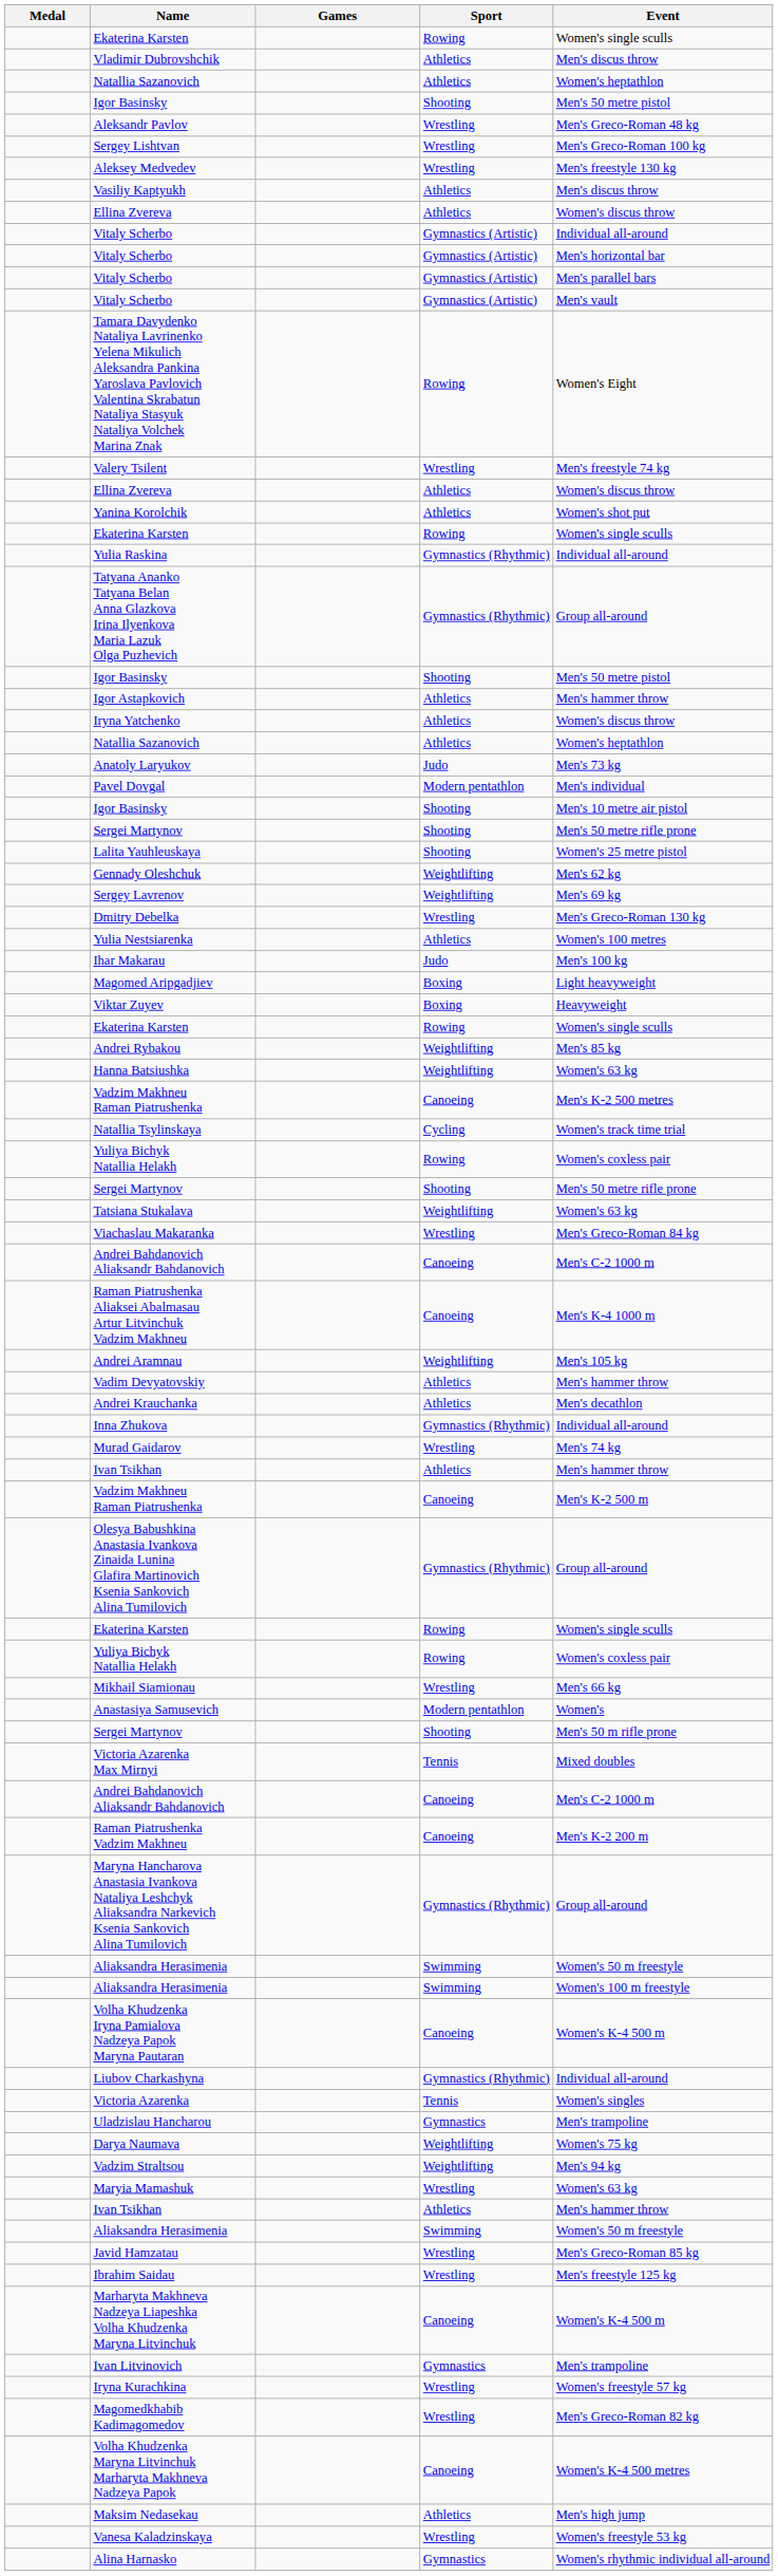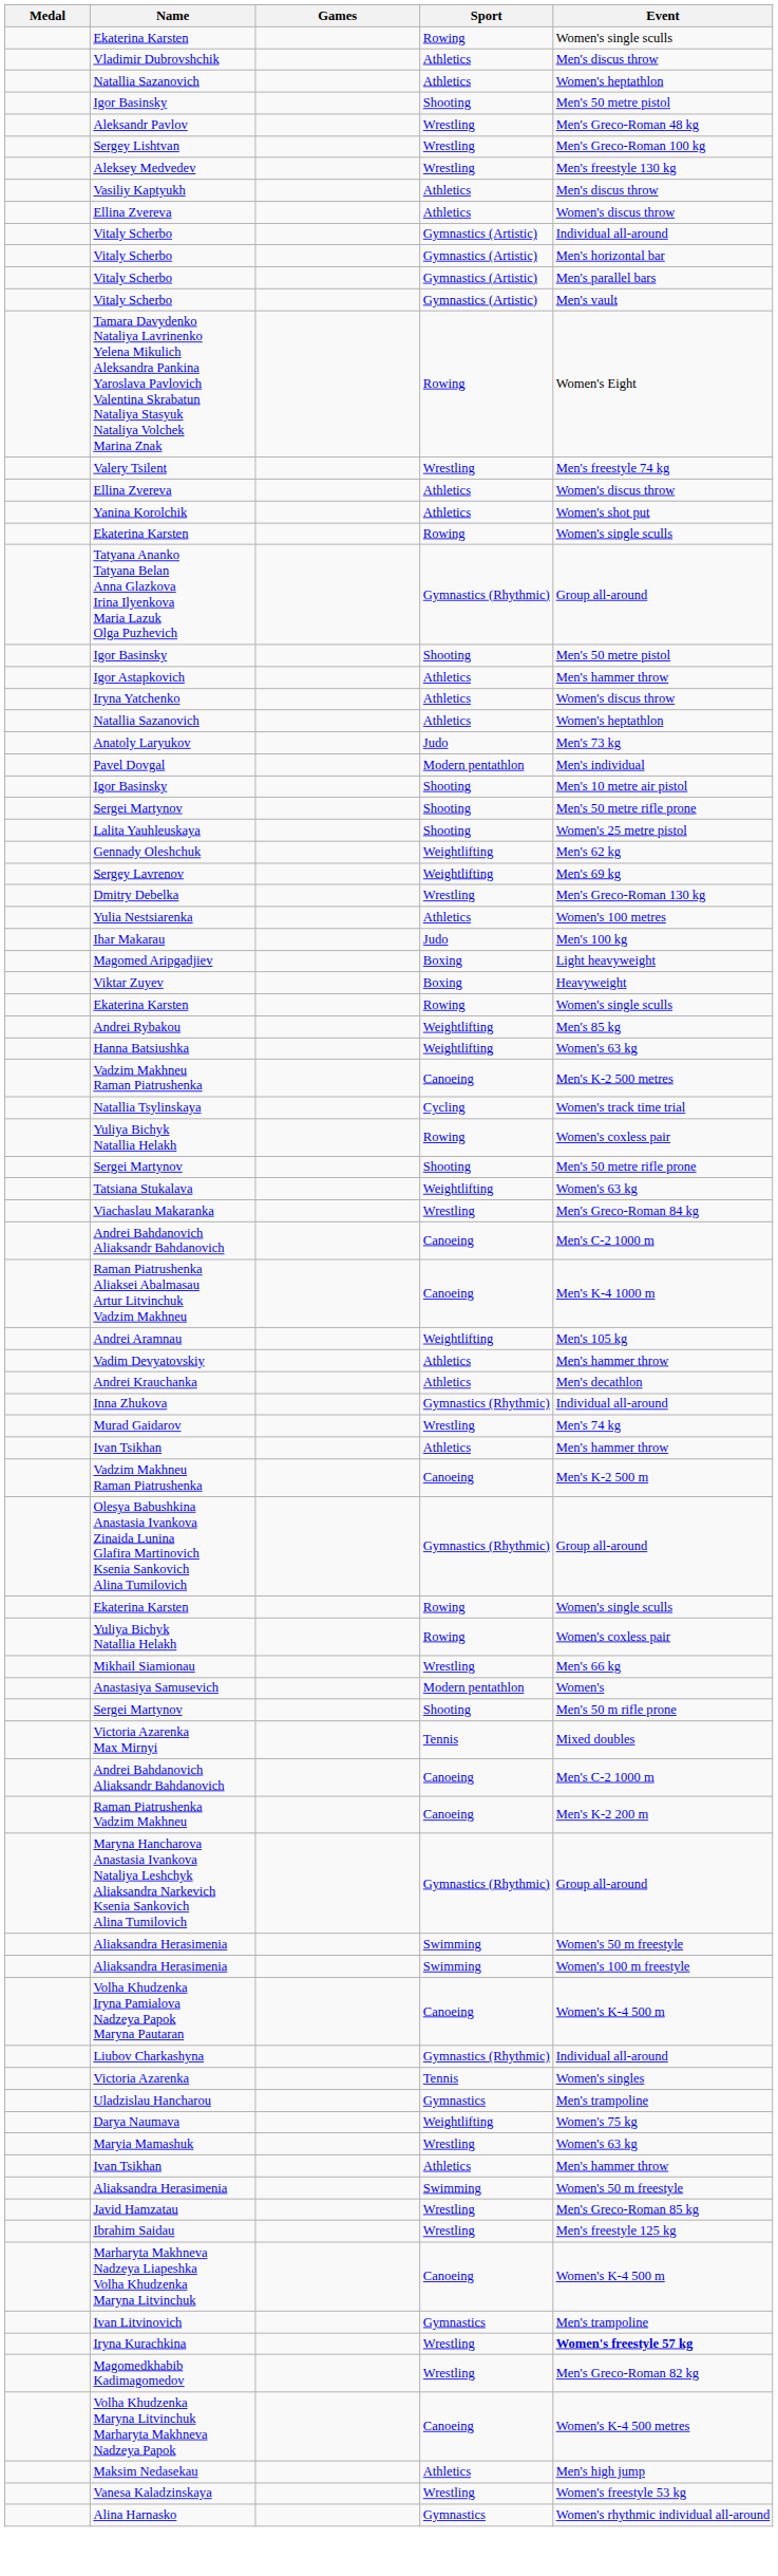 <table class="wikitable sortable" style="font-size:90%">
 <tr>
 <th style="width:6em">Medal</th>
 <th style="width:12em">Name</th>
 <th style="width:12em">Games</th>
 <th>Sport</th>
 <th>Event</th>
 </tr>
 <tr>
 <td></td>
 <td><a href='#'>Ekaterina Karsten</a></td>
 <td></td>
 <td> <a href='#'>Rowing</a></td>
 <td>Women's single sculls</td>
 </tr>
 <tr>
 <td></td>
 <td><a href='#'>Vladimir Dubrovshchik</a></td>
 <td></td>
 <td> <a href='#'>Athletics</a></td>
 <td><a href='#'>Men's discus throw</a></td>
 </tr>
 <tr>
 <td></td>
 <td><a href='#'>Natallia Sazanovich</a></td>
 <td></td>
 <td> <a href='#'>Athletics</a></td>
 <td><a href='#'>Women's heptathlon</a></td>
 </tr>
 <tr>
 <td></td>
 <td><a href='#'>Igor Basinsky</a></td>
 <td></td>
 <td> <a href='#'>Shooting</a></td>
 <td><a href='#'>Men's 50 metre pistol</a></td>
 </tr>
 <tr>
 <td></td>
 <td><a href='#'>Aleksandr Pavlov</a></td>
 <td></td>
 <td> <a href='#'>Wrestling</a></td>
 <td><a href='#'>Men's Greco-Roman 48 kg</a></td>
 </tr>
 <tr>
 <td></td>
 <td><a href='#'>Sergey Lishtvan</a></td>
 <td></td>
 <td> <a href='#'>Wrestling</a></td>
 <td><a href='#'>Men's Greco-Roman 100 kg</a></td>
 </tr>
 <tr>
 <td></td>
 <td><a href='#'>Aleksey Medvedev</a></td>
 <td></td>
 <td> <a href='#'>Wrestling</a></td>
 <td><a href='#'>Men's freestyle 130 kg</a></td>
 </tr>
 <tr>
 <td></td>
 <td><a href='#'>Vasiliy Kaptyukh</a></td>
 <td></td>
 <td> <a href='#'>Athletics</a></td>
 <td><a href='#'>Men's discus throw</a></td>
 </tr>
 <tr>
 <td></td>
 <td><a href='#'>Ellina Zvereva</a></td>
 <td></td>
 <td> <a href='#'>Athletics</a></td>
 <td><a href='#'>Women's discus throw</a></td>
 </tr>
 <tr>
 <td></td>
 <td><a href='#'>Vitaly Scherbo</a></td>
 <td></td>
 <td> <a href='#'>Gymnastics (Artistic)</a></td>
 <td><a href='#'>Individual all-around</a></td>
 </tr>
 <tr>
 <td></td>
 <td><a href='#'>Vitaly Scherbo</a></td>
 <td></td>
 <td> <a href='#'>Gymnastics (Artistic)</a></td>
 <td><a href='#'>Men's horizontal bar</a></td>
 </tr>
 <tr>
 <td></td>
 <td><a href='#'>Vitaly Scherbo</a></td>
 <td></td>
 <td> <a href='#'>Gymnastics (Artistic)</a></td>
 <td><a href='#'>Men's parallel bars</a></td>
 </tr>
 <tr>
 <td></td>
 <td><a href='#'>Vitaly Scherbo</a></td>
 <td></td>
 <td> <a href='#'>Gymnastics (Artistic)</a></td>
 <td><a href='#'>Men's vault</a></td>
 </tr>
 <tr>
 <td></td>
 <td><a href='#'>Tamara Davydenko</a><br> <a href='#'>Nataliya Lavrinenko</a><br> <a href='#'>Yelena Mikulich</a><br> <a href='#'>Aleksandra Pankina</a><br> <a href='#'>Yaroslava Pavlovich</a><br> <a href='#'>Valentina Skrabatun</a><br><a href='#'>Nataliya Stasyuk</a><br><a href='#'>Nataliya Volchek</a> <br><a href='#'>Marina Znak</a></td>
 <td></td>
 <td> <a href='#'>Rowing</a></td>
 <td>Women's Eight</td>
 </tr>
 <tr>
 <td></td>
 <td><a href='#'>Valery Tsilent</a></td>
 <td></td>
 <td> <a href='#'>Wrestling</a></td>
 <td><a href='#'>Men's freestyle 74 kg</a></td>
 </tr>
 <tr>
 <td></td>
 <td><a href='#'>Ellina Zvereva</a></td>
 <td></td>
 <td> <a href='#'>Athletics</a></td>
 <td><a href='#'>Women's discus throw</a></td>
 </tr>
 <tr>
 <td></td>
 <td><a href='#'>Yanina Korolchik</a></td>
 <td></td>
 <td> <a href='#'>Athletics</a></td>
 <td><a href='#'>Women's shot put</a></td>
 </tr>
 <tr>
 <td></td>
 <td><a href='#'>Ekaterina Karsten</a></td>
 <td></td>
 <td> <a href='#'>Rowing</a></td>
 <td><a href='#'>Women's single sculls</a></td>
-</tr>
-<tr>
-<td></td>
-<td><a href='#'>Yulia Raskina</a></td>
-<td></td>
-<td> <a href='#'>Gymnastics (Rhythmic)</a></td>
-<td><a href='#'>Individual all-around</a></td>
 </tr>
 <tr>
 <td></td>
 <td><a href='#'>Tatyana Ananko</a><br> <a href='#'>Tatyana Belan</a><br> <a href='#'>Anna Glazkova</a><br> <a href='#'>Irina Ilyenkova</a><br> <a href='#'>Maria Lazuk</a><br> <a href='#'>Olga Puzhevich</a></td>
 <td></td>
 <td> <a href='#'>Gymnastics (Rhythmic)</a></td>
 <td><a href='#'>Group all-around</a></td>
 </tr>
 <tr>
 <td></td>
 <td><a href='#'>Igor Basinsky</a></td>
 <td></td>
 <td> <a href='#'>Shooting</a></td>
 <td><a href='#'>Men's 50 metre pistol</a></td>
 </tr>
 <tr>
 <td></td>
 <td><a href='#'>Igor Astapkovich</a></td>
 <td></td>
 <td> <a href='#'>Athletics</a></td>
 <td><a href='#'>Men's hammer throw</a></td>
 </tr>
 <tr>
 <td></td>
 <td><a href='#'>Iryna Yatchenko</a></td>
 <td></td>
 <td> <a href='#'>Athletics</a></td>
 <td><a href='#'>Women's discus throw</a></td>
 </tr>
 <tr>
 <td></td>
 <td><a href='#'>Natallia Sazanovich</a></td>
 <td></td>
 <td> <a href='#'>Athletics</a></td>
 <td><a href='#'>Women's heptathlon</a></td>
 </tr>
 <tr>
 <td></td>
 <td><a href='#'>Anatoly Laryukov</a></td>
 <td></td>
 <td> <a href='#'>Judo</a></td>
 <td><a href='#'>Men's 73 kg</a></td>
 </tr>
 <tr>
 <td></td>
 <td><a href='#'>Pavel Dovgal</a></td>
 <td></td>
 <td> <a href='#'>Modern pentathlon</a></td>
 <td><a href='#'>Men's individual</a></td>
 </tr>
 <tr>
 <td></td>
 <td><a href='#'>Igor Basinsky</a></td>
 <td></td>
 <td> <a href='#'>Shooting</a></td>
 <td><a href='#'>Men's 10 metre air pistol</a></td>
 </tr>
 <tr>
 <td></td>
 <td><a href='#'>Sergei Martynov</a></td>
 <td></td>
 <td> <a href='#'>Shooting</a></td>
 <td><a href='#'>Men's 50 metre rifle prone</a></td>
 </tr>
 <tr>
 <td></td>
 <td><a href='#'>Lalita Yauhleuskaya</a></td>
 <td></td>
 <td> <a href='#'>Shooting</a></td>
 <td><a href='#'>Women's 25 metre pistol</a></td>
 </tr>
 <tr>
 <td></td>
 <td><a href='#'>Gennady Oleshchuk</a></td>
 <td></td>
 <td> <a href='#'>Weightlifting</a></td>
 <td><a href='#'>Men's 62 kg</a></td>
 </tr>
 <tr>
 <td></td>
 <td><a href='#'>Sergey Lavrenov</a></td>
 <td></td>
 <td> <a href='#'>Weightlifting</a></td>
 <td><a href='#'>Men's 69 kg</a></td>
 </tr>
 <tr>
 <td></td>
 <td><a href='#'>Dmitry Debelka</a></td>
 <td></td>
 <td> <a href='#'>Wrestling</a></td>
 <td><a href='#'>Men's Greco-Roman 130 kg</a></td>
 </tr>
 <tr>
 <td></td>
 <td><a href='#'>Yulia Nestsiarenka</a></td>
 <td></td>
 <td> <a href='#'>Athletics</a></td>
 <td><a href='#'>Women's 100 metres</a></td>
 </tr>
 <tr>
 <td></td>
 <td><a href='#'>Ihar Makarau</a></td>
 <td></td>
 <td> <a href='#'>Judo</a></td>
 <td><a href='#'>Men's 100 kg</a></td>
 </tr>
 <tr>
 <td></td>
 <td><a href='#'>Magomed Aripgadjiev</a></td>
 <td></td>
 <td> <a href='#'>Boxing</a></td>
 <td><a href='#'>Light heavyweight</a></td>
 </tr>
 <tr>
 <td></td>
 <td><a href='#'>Viktar Zuyev</a></td>
 <td></td>
 <td> <a href='#'>Boxing</a></td>
 <td><a href='#'>Heavyweight</a></td>
 </tr>
 <tr>
 <td></td>
 <td><a href='#'>Ekaterina Karsten</a></td>
 <td></td>
 <td> <a href='#'>Rowing</a></td>
 <td><a href='#'>Women's single sculls</a></td>
 </tr>
 <tr>
 <td></td>
 <td><a href='#'>Andrei Rybakou</a></td>
 <td></td>
 <td> <a href='#'>Weightlifting</a></td>
 <td><a href='#'>Men's 85 kg</a></td>
 </tr>
 <tr>
 <td></td>
 <td><a href='#'>Hanna Batsiushka</a></td>
 <td></td>
 <td> <a href='#'>Weightlifting</a></td>
 <td><a href='#'>Women's 63 kg</a></td>
 </tr>
 <tr>
 <td></td>
 <td><a href='#'>Vadzim Makhneu</a><br><a href='#'>Raman Piatrushenka</a></td>
 <td></td>
 <td> <a href='#'>Canoeing</a></td>
 <td><a href='#'>Men's K-2 500 metres</a></td>
 </tr>
 <tr>
 <td></td>
 <td><a href='#'>Natallia Tsylinskaya</a></td>
 <td></td>
 <td> <a href='#'>Cycling</a></td>
 <td><a href='#'>Women's track time trial</a></td>
 </tr>
 <tr>
 <td></td>
 <td><a href='#'>Yuliya Bichyk</a><br><a href='#'>Natallia Helakh</a></td>
 <td></td>
 <td> <a href='#'>Rowing</a></td>
 <td><a href='#'>Women's coxless pair</a></td>
 </tr>
 <tr>
 <td></td>
 <td><a href='#'>Sergei Martynov</a></td>
 <td></td>
 <td> <a href='#'>Shooting</a></td>
 <td><a href='#'>Men's 50 metre rifle prone</a></td>
 </tr>
 <tr>
 <td></td>
 <td><a href='#'>Tatsiana Stukalava</a></td>
 <td></td>
 <td> <a href='#'>Weightlifting</a></td>
 <td><a href='#'>Women's 63 kg</a></td>
 </tr>
 <tr>
 <td></td>
 <td><a href='#'>Viachaslau Makaranka</a></td>
 <td></td>
 <td> <a href='#'>Wrestling</a></td>
 <td><a href='#'>Men's Greco-Roman 84 kg</a></td>
 </tr>
 <tr>
 <td></td>
 <td><a href='#'>Andrei Bahdanovich</a><br><a href='#'>Aliaksandr Bahdanovich</a></td>
 <td></td>
 <td> <a href='#'>Canoeing</a></td>
 <td><a href='#'>Men's C-2 1000 m</a></td>
 </tr>
 <tr>
 <td></td>
 <td><a href='#'>Raman Piatrushenka</a><br><a href='#'>Aliaksei Abalmasau</a><br><a href='#'>Artur Litvinchuk</a><br><a href='#'>Vadzim Makhneu</a></td>
 <td></td>
 <td> <a href='#'>Canoeing</a></td>
 <td><a href='#'>Men's K-4 1000 m</a></td>
 </tr>
 <tr>
 <td></td>
 <td><a href='#'>Andrei Aramnau</a></td>
 <td></td>
 <td> <a href='#'>Weightlifting</a></td>
 <td><a href='#'>Men's 105 kg</a></td>
 </tr>
 <tr>
 <td></td>
 <td><a href='#'>Vadim Devyatovskiy</a></td>
 <td></td>
 <td> <a href='#'>Athletics</a></td>
 <td><a href='#'>Men's hammer throw</a></td>
 </tr>
 <tr>
 <td></td>
 <td><a href='#'>Andrei Krauchanka</a></td>
 <td></td>
 <td> <a href='#'>Athletics</a></td>
 <td><a href='#'>Men's decathlon</a></td>
 </tr>
 <tr>
 <td></td>
 <td><a href='#'>Inna Zhukova</a></td>
 <td></td>
 <td> <a href='#'>Gymnastics (Rhythmic)</a></td>
 <td><a href='#'>Individual all-around</a></td>
 </tr>
 <tr>
 <td></td>
 <td><a href='#'>Murad Gaidarov</a></td>
 <td></td>
 <td> <a href='#'>Wrestling</a></td>
 <td><a href='#'>Men's 74 kg</a></td>
 </tr>
 <tr>
 <td></td>
 <td><a href='#'>Ivan Tsikhan</a></td>
 <td></td>
 <td> <a href='#'>Athletics</a></td>
 <td><a href='#'>Men's hammer throw</a></td>
 </tr>
 <tr>
 <td></td>
 <td><a href='#'>Vadzim Makhneu</a><br> <a href='#'>Raman Piatrushenka</a></td>
 <td></td>
 <td> <a href='#'>Canoeing</a></td>
 <td><a href='#'>Men's K-2 500 m</a></td>
 </tr>
 <tr>
 <td></td>
 <td><a href='#'>Olesya Babushkina</a><br> <a href='#'>Anastasia Ivankova</a><br> <a href='#'>Zinaida Lunina</a><br> <a href='#'>Glafira Martinovich</a><br> <a href='#'>Ksenia Sankovich</a><br> <a href='#'>Alina Tumilovich</a></td>
 <td></td>
 <td> <a href='#'>Gymnastics (Rhythmic)</a></td>
 <td><a href='#'>Group all-around</a></td>
 </tr>
 <tr>
 <td></td>
 <td><a href='#'>Ekaterina Karsten</a></td>
 <td></td>
 <td> <a href='#'>Rowing</a></td>
 <td><a href='#'>Women's single sculls</a></td>
 </tr>
 <tr>
 <td></td>
 <td><a href='#'>Yuliya Bichyk</a><br><a href='#'>Natallia Helakh</a></td>
 <td></td>
 <td> <a href='#'>Rowing</a></td>
 <td><a href='#'>Women's coxless pair</a></td>
 </tr>
 <tr>
 <td></td>
 <td><a href='#'>Mikhail Siamionau</a></td>
 <td></td>
 <td> <a href='#'>Wrestling</a></td>
 <td><a href='#'>Men's 66 kg</a></td>
 </tr>
 <tr>
 <td></td>
 <td><a href='#'>Anastasiya Samusevich</a></td>
 <td></td>
 <td> <a href='#'>Modern pentathlon</a></td>
 <td><a href='#'>Women's</a></td>
 </tr>
 <tr>
 <td></td>
 <td><a href='#'>Sergei Martynov</a></td>
 <td></td>
 <td> <a href='#'>Shooting</a></td>
 <td><a href='#'>Men's 50 m rifle prone</a></td>
 </tr>
 <tr>
 <td></td>
 <td><a href='#'>Victoria Azarenka</a><br><a href='#'>Max Mirnyi</a></td>
 <td></td>
 <td> <a href='#'>Tennis</a></td>
 <td><a href='#'>Mixed doubles</a></td>
 </tr>
 <tr>
 <td></td>
 <td><a href='#'>Andrei Bahdanovich</a><br><a href='#'>Aliaksandr Bahdanovich</a></td>
 <td></td>
 <td> <a href='#'>Canoeing</a></td>
 <td><a href='#'>Men's C-2 1000 m</a></td>
 </tr>
 <tr>
 <td></td>
 <td><a href='#'>Raman Piatrushenka</a><br><a href='#'>Vadzim Makhneu</a></td>
 <td></td>
 <td> <a href='#'>Canoeing</a></td>
 <td><a href='#'>Men's K-2 200 m</a></td>
 </tr>
 <tr>
 <td></td>
 <td><a href='#'>Maryna Hancharova</a><br> <a href='#'>Anastasia Ivankova</a><br> <a href='#'>Nataliya Leshchyk</a><br> <a href='#'>Aliaksandra Narkevich</a><br> <a href='#'>Ksenia Sankovich</a><br> <a href='#'>Alina Tumilovich</a></td>
 <td></td>
 <td> <a href='#'>Gymnastics (Rhythmic)</a></td>
 <td><a href='#'>Group all-around</a></td>
 </tr>
 <tr>
 <td></td>
 <td><a href='#'>Aliaksandra Herasimenia</a></td>
 <td></td>
 <td> <a href='#'>Swimming</a></td>
 <td><a href='#'>Women's 50 m freestyle</a></td>
 </tr>
 <tr>
 <td></td>
 <td><a href='#'>Aliaksandra Herasimenia</a></td>
 <td></td>
 <td> <a href='#'>Swimming</a></td>
 <td><a href='#'>Women's 100 m freestyle</a></td>
 </tr>
 <tr>
 <td></td>
 <td><a href='#'>Volha Khudzenka</a><br><a href='#'>Iryna Pamialova</a><br><a href='#'>Nadzeya Papok</a><br><a href='#'>Maryna Pautaran</a></td>
 <td></td>
 <td> <a href='#'>Canoeing</a></td>
 <td><a href='#'>Women's K-4 500 m</a></td>
 </tr>
 <tr>
 <td></td>
 <td><a href='#'>Liubov Charkashyna</a></td>
 <td></td>
 <td> <a href='#'>Gymnastics (Rhythmic)</a></td>
 <td><a href='#'>Individual all-around</a></td>
 </tr>
 <tr>
 <td></td>
 <td><a href='#'>Victoria Azarenka</a></td>
 <td></td>
 <td> <a href='#'>Tennis</a></td>
 <td><a href='#'>Women's singles</a></td>
 </tr>
 <tr>
 <td></td>
 <td><a href='#'>Uladzislau Hancharou</a></td>
 <td></td>
 <td> <a href='#'>Gymnastics</a></td>
 <td><a href='#'>Men's trampoline</a></td>
 </tr>
 <tr>
 <td></td>
 <td><a href='#'>Darya Naumava</a></td>
 <td></td>
 <td> <a href='#'>Weightlifting</a></td>
 <td><a href='#'>Women's 75 kg</a></td>
 </tr>
 <tr>
 <td></td>
-<td><a href='#'>Vadzim Straltsou</a></td>
-<td></td>
-<td> <a href='#'>Weightlifting</a></td>
-<td><a href='#'>Men's 94 kg</a></td>
-</tr>
-<tr>
-<td></td>
 <td><a href='#'>Maryia Mamashuk</a></td>
 <td></td>
 <td> <a href='#'>Wrestling</a></td>
 <td><a href='#'>Women's 63 kg</a></td>
 </tr>
 <tr>
 <td></td>
 <td><a href='#'>Ivan Tsikhan</a></td>
 <td></td>
 <td> <a href='#'>Athletics</a></td>
 <td><a href='#'>Men's hammer throw</a></td>
 </tr>
 <tr>
 <td></td>
 <td><a href='#'>Aliaksandra Herasimenia</a></td>
 <td></td>
 <td> <a href='#'>Swimming</a></td>
 <td><a href='#'>Women's 50 m freestyle</a></td>
 </tr>
 <tr>
 <td></td>
 <td><a href='#'>Javid Hamzatau</a></td>
 <td></td>
 <td> <a href='#'>Wrestling</a></td>
 <td><a href='#'>Men's Greco-Roman 85 kg</a></td>
 </tr>
 <tr>
 <td></td>
 <td><a href='#'>Ibrahim Saidau</a></td>
 <td></td>
 <td> <a href='#'>Wrestling</a></td>
 <td><a href='#'>Men's freestyle 125 kg</a></td>
 </tr>
 <tr>
 <td></td>
 <td><a href='#'>Marharyta Makhneva</a><br><a href='#'>Nadzeya Liapeshka</a><br><a href='#'>Volha Khudzenka</a><br><a href='#'>Maryna Litvinchuk</a></td>
 <td></td>
 <td> <a href='#'>Canoeing</a></td>
 <td><a href='#'>Women's K-4 500 m</a></td>
 </tr>
 <tr>
 <td></td>
 <td><a href='#'>Ivan Litvinovich</a></td>
 <td></td>
 <td> <a href='#'>Gymnastics</a></td>
 <td><a href='#'>Men's trampoline</a></td>
 </tr>
 <tr>
 <td></td>
 <td><a href='#'>Iryna Kurachkina</a></td>
 <td></td>
 <td> <a href='#'>Wrestling</a></td>
-<td><a href='#'>Women's freestyle 57 kg</a></td>
+<td><strong><a href='#'>Women's freestyle 57 kg</a></strong></td>
 </tr>
 <tr>
 <td></td>
 <td><a href='#'>Magomedkhabib Kadimagomedov</a></td>
 <td></td>
 <td> <a href='#'>Wrestling</a></td>
 <td><a href='#'>Men's Greco-Roman 82 kg</a></td>
 </tr>
 <tr>
 <td></td>
 <td><a href='#'>Volha Khudzenka</a><br><a href='#'>Maryna Litvinchuk</a><br><a href='#'>Marharyta Makhneva</a><br><a href='#'>Nadzeya Papok</a></td>
 <td></td>
 <td> <a href='#'>Canoeing</a></td>
 <td><a href='#'>Women's K-4 500 metres</a></td>
 </tr>
 <tr>
 <td></td>
 <td><a href='#'>Maksim Nedasekau</a></td>
 <td></td>
 <td> <a href='#'>Athletics</a></td>
 <td><a href='#'>Men's high jump</a></td>
 </tr>
 <tr>
 <td></td>
 <td><a href='#'>Vanesa Kaladzinskaya</a></td>
 <td></td>
 <td> <a href='#'>Wrestling</a></td>
 <td><a href='#'>Women's freestyle 53 kg</a></td>
 </tr>
 <tr>
 <td></td>
 <td><a href='#'>Alina Harnasko</a></td>
 <td></td>
 <td> <a href='#'>Gymnastics</a></td>
 <td><a href='#'>Women's rhythmic individual all-around</a></td>
 </tr>
 </table>
